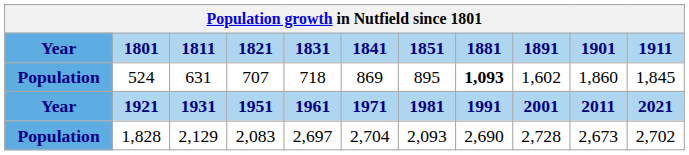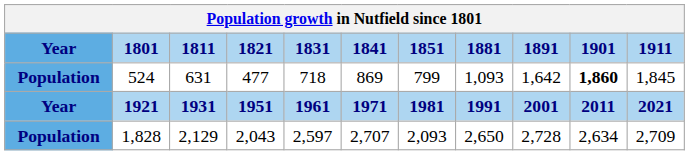 <table class="wikitable" style="font-size:100%; width:70%; border: 0; text-align:center; line-height:120%;">
 <tr>
 <th colspan="24" style="text-align:center;font-size:90%;"><a href='#'>Population growth</a> in Nutfield since 1801</th>
 </tr>
 <tr>
 <th style="background:#5dade2; color:navy; height:17px;">Year</th>
 <th style="background:#aed6f1; color:navy;">1801</th>
 <th style="background:#aed6f1; color:navy;">1811</th>
 <th style="background:#aed6f1; color:navy;">1821</th>
 <th style="background:#aed6f1; color:navy;">1831</th>
 <th style="background:#aed6f1; color:navy;">1841</th>
 <th style="background:#aed6f1; color:navy;">1851</th>
 <th style="background:#aed6f1; color:navy;">1881</th>
 <th style="background:#aed6f1; color:navy;">1891</th>
 <th style="background:#aed6f1; color:navy;">1901</th>
 <th style="background:#aed6f1; color:navy;">1911</th>
 </tr>
 <tr style="text-align:center;">
 <th style="background:#5dade2; color:navy; height:17px;">Population</th>
 <td style="background:#fff; color:black;">524</td>
 <td style="background:#fff; color:black;">631</td>
-<td style="background:#fff; color:black;">707</td>
+<td style="background:#fff; color:black;">477</td>
 <td style="background:#fff; color:black;">718</td>
 <td style="background:#fff; color:black;">869</td>
-<td style="background:#fff; color:black;">895</td>
-<td style="background:#fff; color:black;"><strong>1,093</strong></td>
-<td style="background:#fff; color:black;">1,602</td>
-<td style="background:#fff; color:black;">1,860</td>
+<td style="background:#fff; color:black;">799</td>
+<td style="background:#fff; color:black;">1,093</td>
+<td style="background:#fff; color:black;">1,642</td>
+<td style="background:#fff; color:black;"><strong>1,860</strong></td>
 <td style="background:#fff; color:black;">1,845</td>
 </tr>
 <tr>
 <th style="background:#5dade2; color:navy; height:17px;">Year</th>
 <th style="background:#aed6f1; color:navy;">1921</th>
 <th style="background:#aed6f1; color:navy;">1931</th>
 <th style="background:#aed6f1; color:navy;">1951</th>
 <th style="background:#aed6f1; color:navy;">1961</th>
 <th style="background:#aed6f1; color:navy;">1971</th>
 <th style="background:#aed6f1; color:navy;">1981</th>
 <th style="background:#aed6f1; color:navy;">1991</th>
 <th style="background:#aed6f1; color:navy;">2001</th>
 <th style="background:#aed6f1; color:navy;">2011</th>
 <th style="background:#aed6f1; color:navy;">2021</th>
 </tr>
 <tr style="text-align:center;">
 <th style="background:#5dade2; color:navy; height:17px;">Population</th>
 <td style="background:#fff; color:black;">1,828</td>
 <td style="background:#fff; color:black;">2,129</td>
-<td style="background:#fff; color:black;">2,083</td>
-<td style="background:#fff; color:black;">2,697</td>
-<td style="background:#fff; color:black;">2,704</td>
+<td style="background:#fff; color:black;">2,043</td>
+<td style="background:#fff; color:black;">2,597</td>
+<td style="background:#fff; color:black;">2,707</td>
 <td style="background:#fff; color:black;">2,093</td>
-<td style="background:#fff; color:black;">2,690</td>
+<td style="background:#fff; color:black;">2,650</td>
 <td style="background:#fff; color:black;">2,728</td>
-<td style="background:#fff; color:black;">2,673</td>
-<td style="background:#fff; color:black;">2,702</td>
+<td style="background:#fff; color:black;">2,634</td>
+<td style="background:#fff; color:black;">2,709</td>
 </tr>
 </table>
